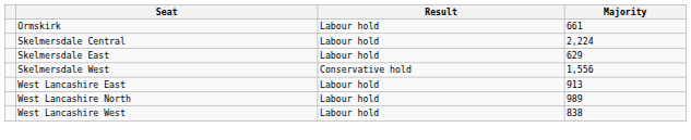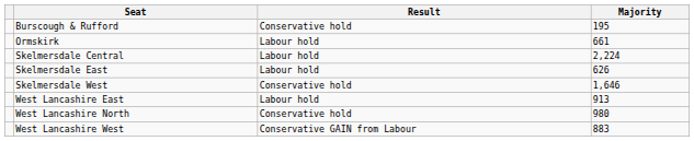 <table class="wikitable" style="right; width:50%">
 <tr>
 <th></th>
 <th>Seat</th>
 <th>Result</th>
 <th>Majority</th>
+</tr>
+<tr>
+<td></td>
+<td>Burscough & Rufford</td>
+<td>Conservative hold</td>
+<td>195</td>
 </tr>
 <tr>
 <td></td>
 <td>Ormskirk</td>
 <td>Labour hold</td>
 <td>661</td>
 </tr>
 <tr>
 <td></td>
 <td>Skelmersdale Central</td>
 <td>Labour hold</td>
 <td>2,224</td>
 </tr>
 <tr>
 <td></td>
 <td>Skelmersdale East</td>
 <td>Labour hold</td>
-<td>629</td>
+<td>626</td>
 </tr>
 <tr>
 <td></td>
 <td>Skelmersdale West</td>
 <td>Conservative hold</td>
-<td>1,556</td>
+<td>1,646</td>
 </tr>
 <tr>
 <td></td>
 <td>West Lancashire East</td>
 <td>Labour hold</td>
 <td>913</td>
 </tr>
 <tr>
 <td></td>
 <td>West Lancashire North</td>
-<td>Labour hold</td>
-<td>989</td>
+<td>Conservative hold</td>
+<td>980</td>
 </tr>
 <tr>
 <td></td>
 <td>West Lancashire West</td>
-<td>Labour hold</td>
-<td>838</td>
+<td>Conservative GAIN from Labour</td>
+<td>883</td>
 </tr>
 </table>
